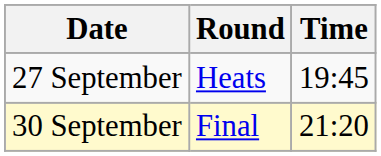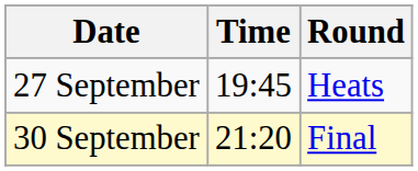 <table class="wikitable">
 <tr>
 <th>Date</th>
+<th>Time</th>
 <th>Round</th>
-<th>Time</th>
 </tr>
 <tr>
 <td>27 September</td>
+<td>19:45</td>
 <td><a href='#'>Heats</a></td>
-<td>19:45</td>
 </tr>
 <tr style=background:lemonchiffon>
 <td>30 September</td>
+<td>21:20</td>
 <td><a href='#'>Final</a></td>
-<td>21:20</td>
 </tr>
 </table>
